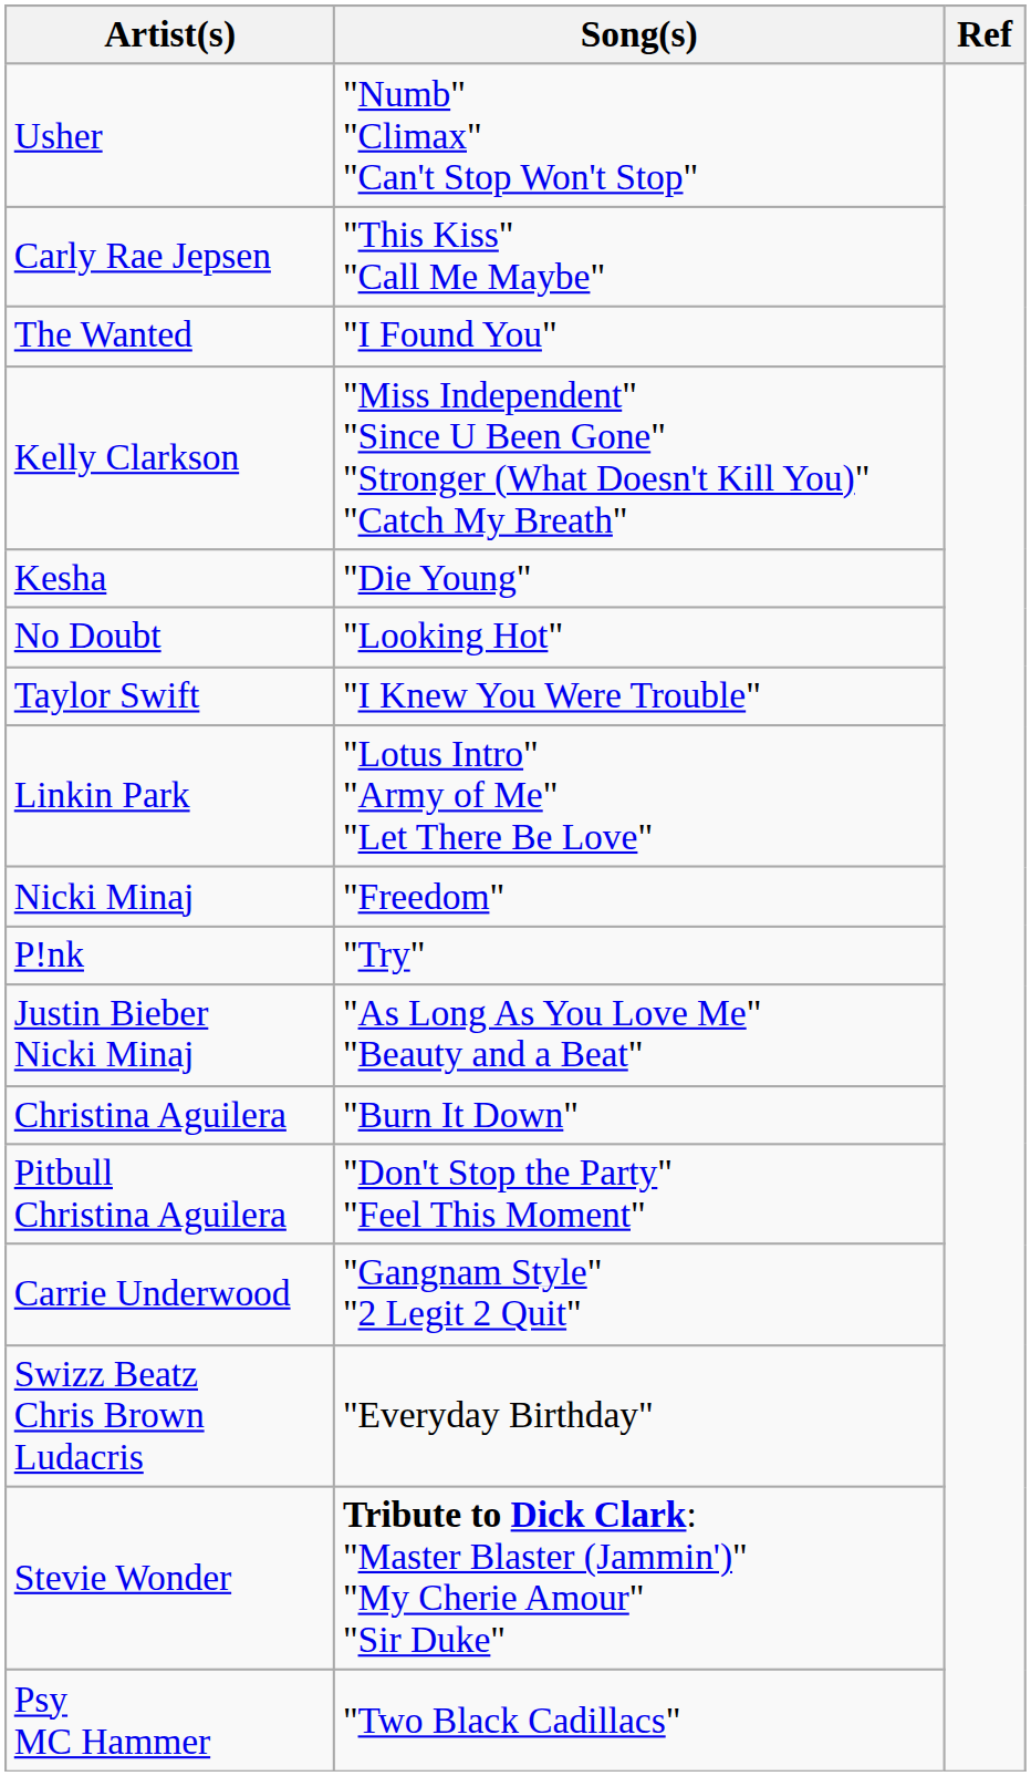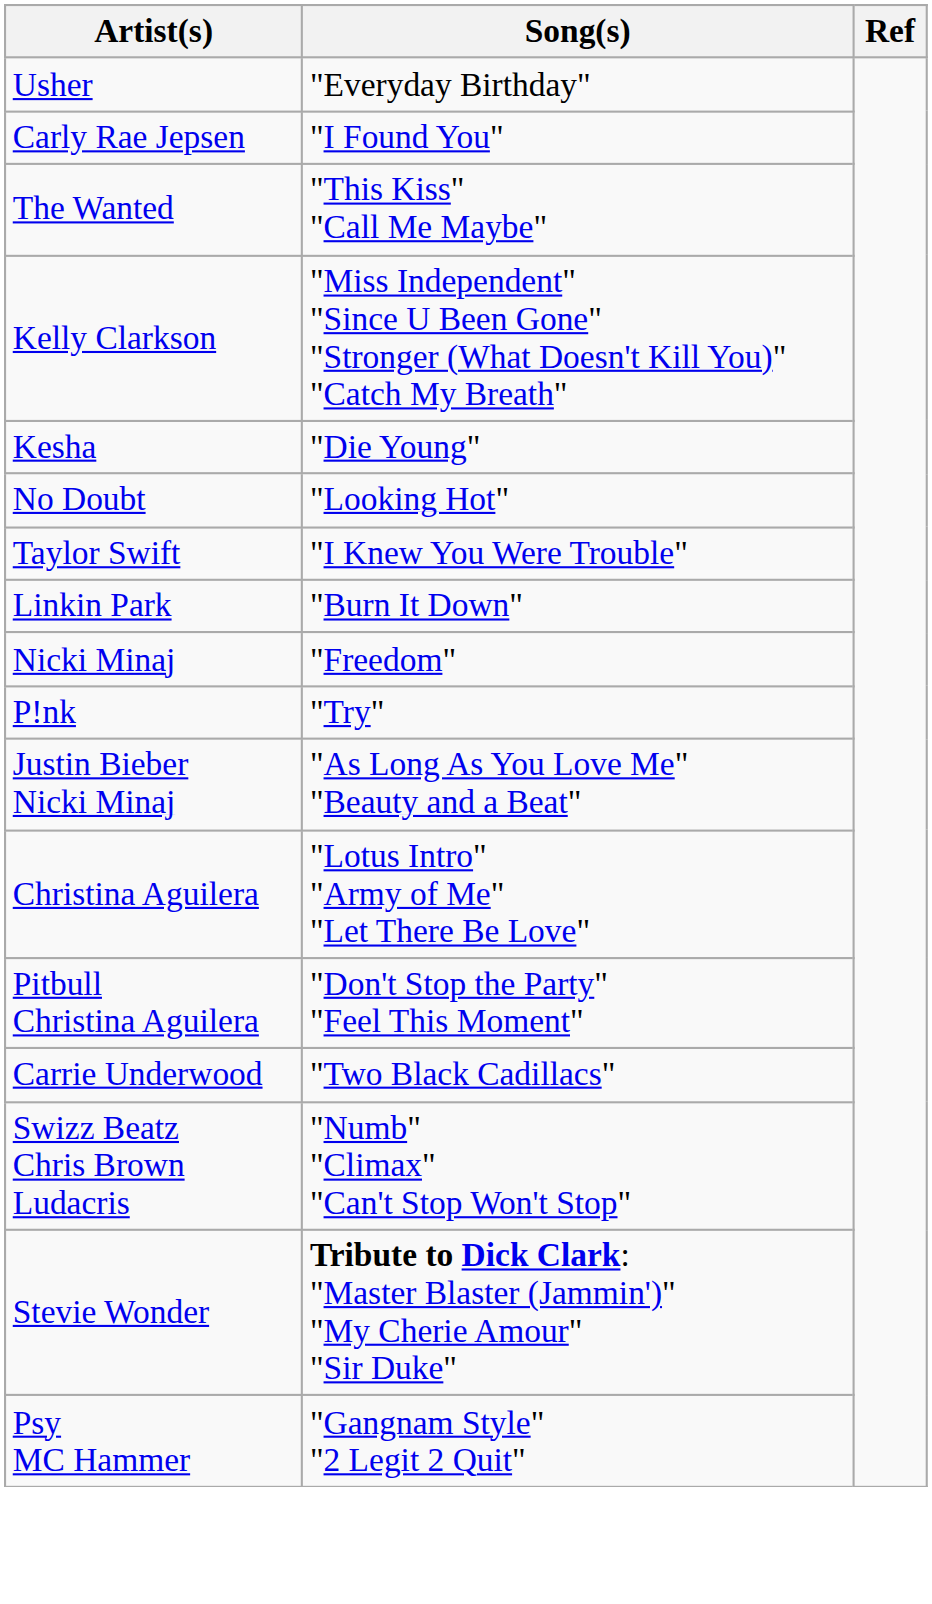 <table class="wikitable" width="50%">
 <tr>
 <th>Artist(s)</th>
 <th>Song(s)</th>
 <th>Ref</th>
 </tr>
 <tr>
 <td><a href='#'>Usher</a></td>
-<td>"<a href='#'>Numb</a>"<br>"<a href='#'>Climax</a>"<br>"<a href='#'>Can't Stop Won't Stop</a>"</td>
+<td>"Everyday Birthday"</td>
 <td rowspan="17" align="center"></td>
 </tr>
 <tr>
 <td><a href='#'>Carly Rae Jepsen</a></td>
-<td>"<a href='#'>This Kiss</a>"<br>"<a href='#'>Call Me Maybe</a>"</td>
+<td>"<a href='#'>I Found You</a>"</td>
 </tr>
 <tr>
 <td><a href='#'>The Wanted</a></td>
-<td>"<a href='#'>I Found You</a>"</td>
+<td>"<a href='#'>This Kiss</a>"<br>"<a href='#'>Call Me Maybe</a>"</td>
 </tr>
 <tr>
 <td><a href='#'>Kelly Clarkson</a></td>
 <td>"<a href='#'>Miss Independent</a>"<br>"<a href='#'>Since U Been Gone</a>"<br>"<a href='#'>Stronger (What Doesn't Kill You)</a>"<br>"<a href='#'>Catch My Breath</a>"</td>
 </tr>
 <tr>
 <td><a href='#'>Kesha</a></td>
 <td>"<a href='#'>Die Young</a>"</td>
 </tr>
 <tr>
 <td><a href='#'>No Doubt</a></td>
 <td>"<a href='#'>Looking Hot</a>"</td>
 </tr>
 <tr>
 <td><a href='#'>Taylor Swift</a></td>
 <td>"<a href='#'>I Knew You Were Trouble</a>"</td>
 </tr>
 <tr>
 <td><a href='#'>Linkin Park</a></td>
-<td>"<a href='#'>Lotus Intro</a>"<br>"<a href='#'>Army of Me</a>"<br>"<a href='#'>Let There Be Love</a>"</td>
+<td>"<a href='#'>Burn It Down</a>"</td>
 </tr>
 <tr>
 <td><a href='#'>Nicki Minaj</a></td>
 <td>"<a href='#'>Freedom</a>"</td>
 </tr>
 <tr>
 <td><a href='#'>P!nk</a></td>
 <td>"<a href='#'>Try</a>"</td>
 </tr>
 <tr>
 <td><a href='#'>Justin Bieber</a><br><a href='#'>Nicki Minaj</a></td>
 <td>"<a href='#'>As Long As You Love Me</a>"<br>"<a href='#'>Beauty and a Beat</a>"</td>
 </tr>
 <tr>
 <td><a href='#'>Christina Aguilera</a></td>
-<td>"<a href='#'>Burn It Down</a>"</td>
+<td>"<a href='#'>Lotus Intro</a>"<br>"<a href='#'>Army of Me</a>"<br>"<a href='#'>Let There Be Love</a>"</td>
 </tr>
 <tr>
 <td><a href='#'>Pitbull</a><br><a href='#'>Christina Aguilera</a></td>
 <td>"<a href='#'>Don't Stop the Party</a>"<br>"<a href='#'>Feel This Moment</a>"</td>
 </tr>
 <tr>
 <td><a href='#'>Carrie Underwood</a></td>
-<td>"<a href='#'>Gangnam Style</a>"<br>"<a href='#'>2 Legit 2 Quit</a>"</td>
+<td>"<a href='#'>Two Black Cadillacs</a>"</td>
 </tr>
 <tr>
 <td><a href='#'>Swizz Beatz</a><br><a href='#'>Chris Brown</a><br><a href='#'>Ludacris</a></td>
-<td>"Everyday Birthday"</td>
+<td>"<a href='#'>Numb</a>"<br>"<a href='#'>Climax</a>"<br>"<a href='#'>Can't Stop Won't Stop</a>"</td>
 </tr>
 <tr>
 <td><a href='#'>Stevie Wonder</a></td>
 <td><strong>Tribute to <a href='#'>Dick Clark</a></strong>:<br>"<a href='#'>Master Blaster (Jammin')</a>"<br>"<a href='#'>My Cherie Amour</a>"<br>"<a href='#'>Sir Duke</a>"</td>
 </tr>
 <tr>
 <td><a href='#'>Psy</a><br><a href='#'>MC Hammer</a></td>
-<td>"<a href='#'>Two Black Cadillacs</a>"</td>
+<td>"<a href='#'>Gangnam Style</a>"<br>"<a href='#'>2 Legit 2 Quit</a>"</td>
 </tr>
 </table>
